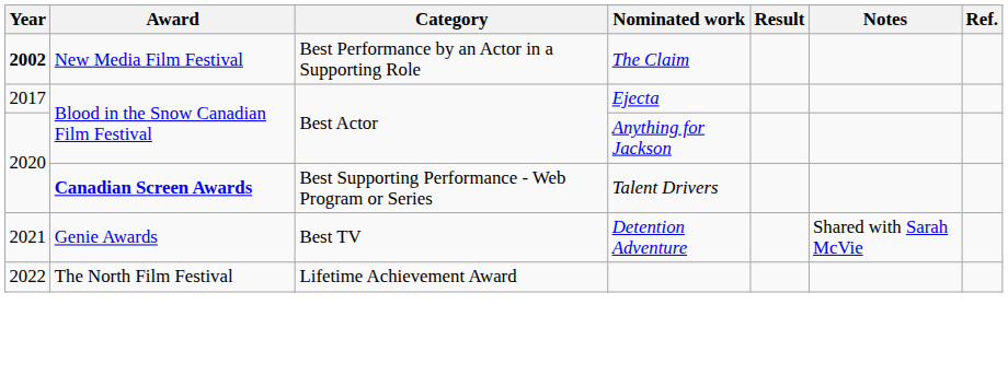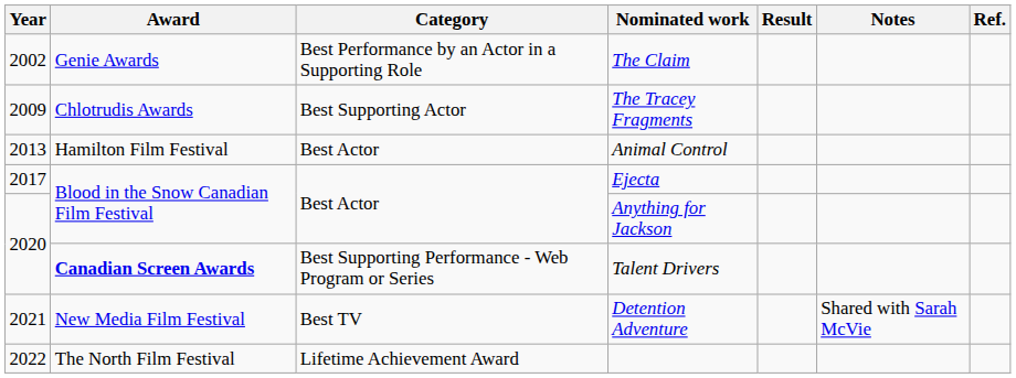 <table class="wikitable">
 <tr>
 <th>Year</th>
 <th>Award</th>
 <th>Category</th>
 <th>Nominated work</th>
 <th>Result</th>
 <th>Notes</th>
 <th>Ref.</th>
 </tr>
 <tr>
-<td><strong>2002</strong></td>
-<td><a href='#'>New Media Film Festival</a></td>
+<td>2002</td>
+<td><a href='#'>Genie Awards</a></td>
 <td>Best Performance by an Actor in a Supporting Role</td>
 <td><em><a href='#'>The Claim</a></em></td>
+<td></td>
+<td></td>
+<td></td>
+</tr>
+<tr>
+<td>2009</td>
+<td><a href='#'>Chlotrudis Awards</a></td>
+<td>Best Supporting Actor</td>
+<td><em><a href='#'>The Tracey Fragments</a></em></td>
+<td></td>
+<td></td>
+<td></td>
+</tr>
+<tr>
+<td>2013</td>
+<td>Hamilton Film Festival</td>
+<td>Best Actor</td>
+<td><em>Animal Control</em></td>
 <td></td>
 <td></td>
 <td></td>
 </tr>
 <tr>
 <td>2017</td>
 <td rowspan="2"><a href='#'>Blood in the Snow Canadian Film Festival</a></td>
 <td rowspan="2">Best Actor</td>
 <td><em><a href='#'>Ejecta</a></em></td>
 <td></td>
 <td></td>
 <td></td>
 </tr>
 <tr>
 <td rowspan="2">2020</td>
 <td><em><a href='#'>Anything for Jackson</a></em></td>
 <td></td>
 <td></td>
 <td></td>
 </tr>
 <tr>
 <td><strong><a href='#'>Canadian Screen Awards</a></strong></td>
 <td>Best Supporting Performance - Web Program or Series</td>
 <td><em>Talent Drivers</em></td>
 <td></td>
 <td></td>
 <td></td>
 </tr>
 <tr>
 <td>2021</td>
-<td><a href='#'>Genie Awards</a></td>
+<td><a href='#'>New Media Film Festival</a></td>
 <td>Best TV</td>
 <td><em><a href='#'>Detention Adventure</a></em></td>
 <td></td>
 <td>Shared with <a href='#'>Sarah McVie</a></td>
 <td></td>
 </tr>
 <tr>
 <td>2022</td>
 <td>The North Film Festival</td>
 <td>Lifetime Achievement Award</td>
 <td></td>
 <td></td>
 <td></td>
 <td></td>
 </tr>
 </table>
